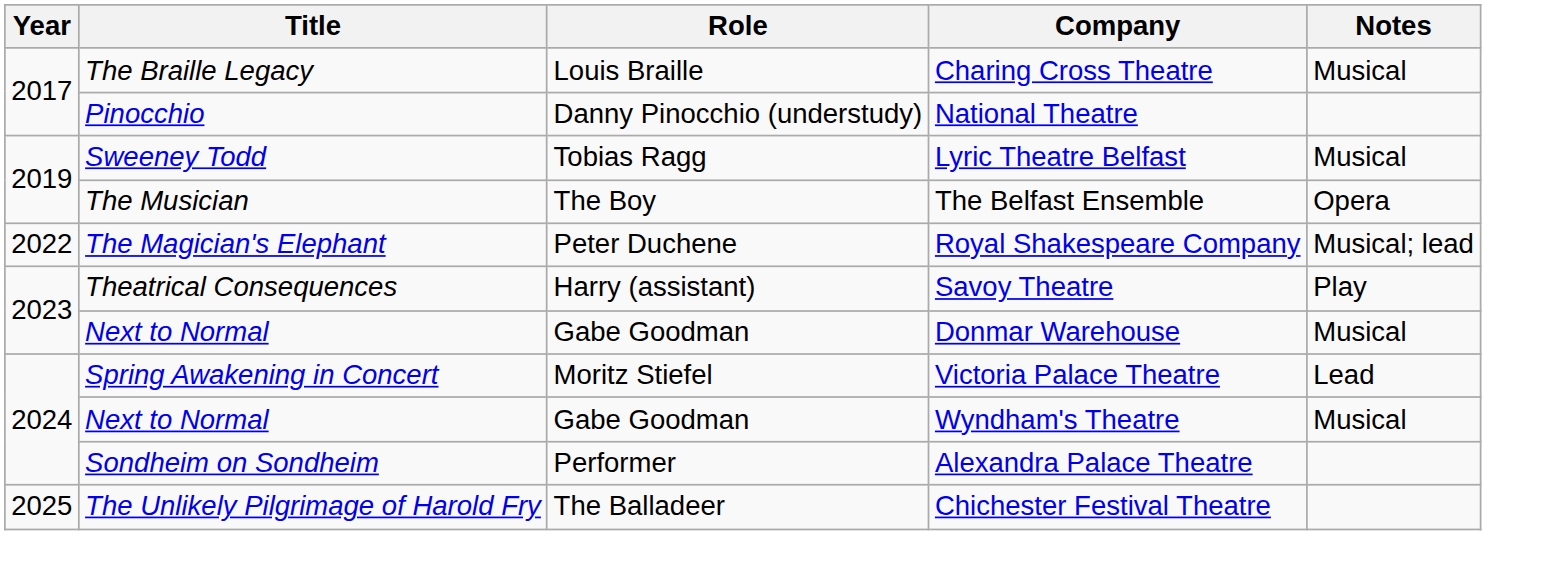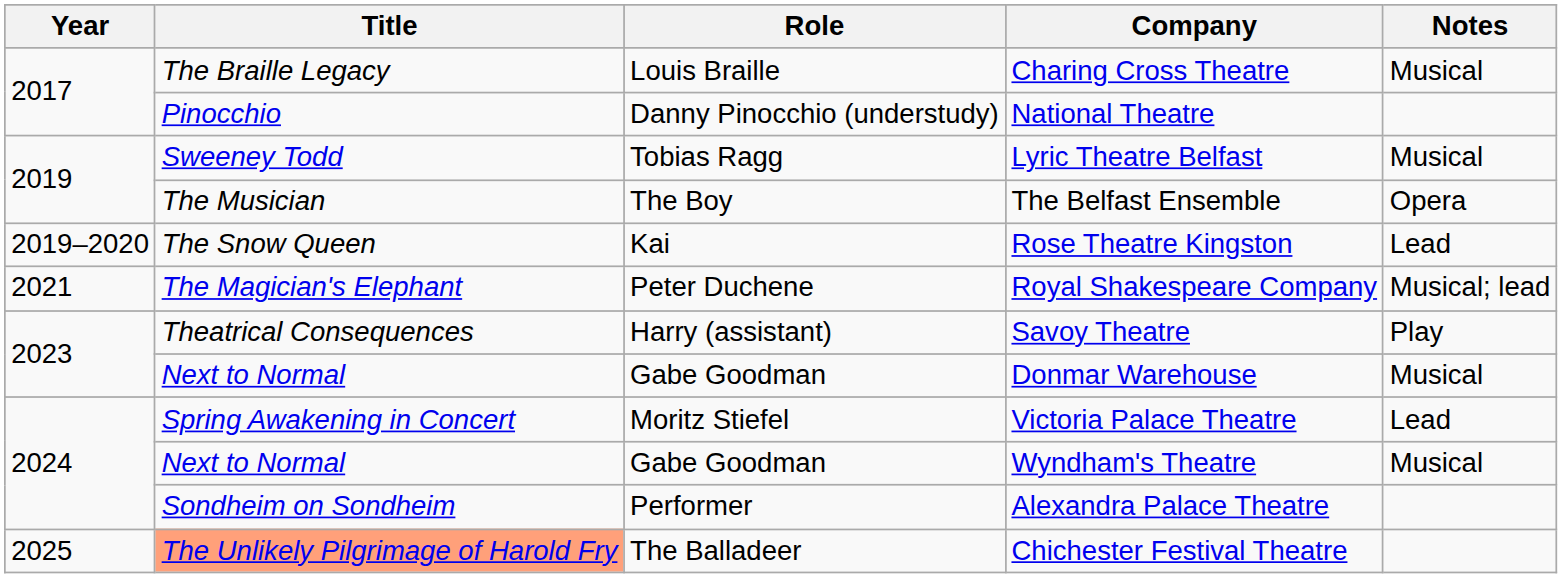 <table class="wikitable sortable">
 <tr>
 <th>Year</th>
 <th>Title</th>
 <th>Role</th>
 <th>Company</th>
 <th class="unsortable">Notes</th>
 </tr>
 <tr>
 <td rowspan="2">2017</td>
 <td data-sort-value="Braille Legacy, The"><em>The Braille Legacy</em></td>
 <td>Louis Braille</td>
 <td><a href='#'>Charing Cross Theatre</a></td>
 <td>Musical</td>
 </tr>
 <tr>
 <td><em><a href='#'>Pinocchio</a></em></td>
 <td>Danny Pinocchio (understudy)</td>
 <td><a href='#'>National Theatre</a></td>
 <td></td>
 </tr>
 <tr>
 <td rowspan="2">2019</td>
 <td><em><a href='#'>Sweeney Todd</a></em></td>
 <td>Tobias Ragg</td>
 <td><a href='#'>Lyric Theatre Belfast</a></td>
 <td>Musical</td>
 </tr>
 <tr>
 <td data-sort-value="Musician, The"><em>The Musician</em></td>
 <td>The Boy</td>
 <td>The Belfast Ensemble</td>
 <td>Opera</td>
 </tr>
 <tr>
-<td>2022</td>
+<td>2019–2020</td>
+<td data-sort-value="Snow Queen, The"><em>The Snow Queen</em></td>
+<td>Kai</td>
+<td><a href='#'>Rose Theatre Kingston</a></td>
+<td>Lead</td>
+</tr>
+<tr>
+<td>2021</td>
 <td data-sort-value="Magician's Elephant, The"><em><a href='#'>The Magician's Elephant</a></em></td>
 <td>Peter Duchene</td>
 <td><a href='#'>Royal Shakespeare Company</a></td>
 <td>Musical; lead</td>
 </tr>
 <tr>
 <td rowspan="2">2023</td>
 <td><em>Theatrical Consequences</em></td>
 <td>Harry (assistant)</td>
 <td><a href='#'>Savoy Theatre</a></td>
 <td>Play</td>
 </tr>
 <tr>
 <td><em><a href='#'>Next to Normal</a></em></td>
 <td>Gabe Goodman</td>
 <td><a href='#'>Donmar Warehouse</a></td>
 <td>Musical</td>
 </tr>
 <tr>
 <td rowspan="3">2024</td>
 <td><em><a href='#'>Spring Awakening in Concert</a></em></td>
 <td>Moritz Stiefel</td>
 <td><a href='#'>Victoria Palace Theatre</a></td>
 <td>Lead</td>
 </tr>
 <tr>
 <td><em><a href='#'>Next to Normal</a></em></td>
 <td>Gabe Goodman</td>
 <td><a href='#'>Wyndham's Theatre</a></td>
 <td>Musical</td>
 </tr>
 <tr>
 <td><em><a href='#'>Sondheim on Sondheim</a></em></td>
 <td>Performer</td>
 <td><a href='#'>Alexandra Palace Theatre</a></td>
 <td></td>
 </tr>
 <tr>
 <td>2025</td>
-<td><em><a href='#'>The Unlikely Pilgrimage of Harold Fry</a></em></td>
+<td style="background: lightsalmon;"><em><a href='#'>The Unlikely Pilgrimage of Harold Fry</a></em></td>
 <td>The Balladeer</td>
 <td><a href='#'>Chichester Festival Theatre</a></td>
 <td></td>
 </tr>
 </table>
